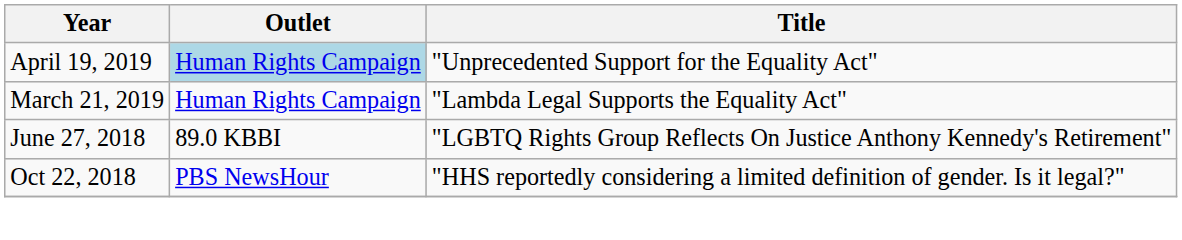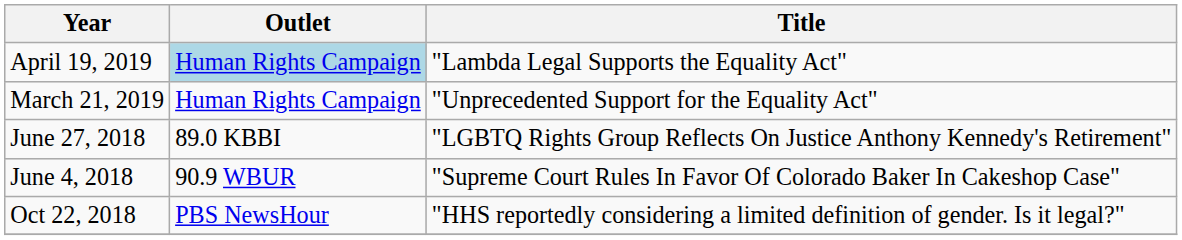 <table class="wikitable">
 <tr>
 <th>Year</th>
 <th>Outlet</th>
 <th>Title</th>
 </tr>
 <tr>
 <td>April 19, 2019</td>
 <td style="background: lightblue;"><a href='#'>Human Rights Campaign</a></td>
-<td>"Unprecedented Support for the Equality Act"</td>
+<td>"Lambda Legal Supports the Equality Act"</td>
 </tr>
 <tr>
 <td>March 21, 2019</td>
 <td><a href='#'>Human Rights Campaign</a></td>
-<td>"Lambda Legal Supports the Equality Act"</td>
+<td>"Unprecedented Support for the Equality Act"</td>
 </tr>
 <tr>
 <td>June 27, 2018</td>
 <td>89.0 KBBI</td>
 <td>"LGBTQ Rights Group Reflects On Justice Anthony Kennedy's Retirement"</td>
+</tr>
+<tr>
+<td>June 4, 2018</td>
+<td>90.9 <a href='#'>WBUR</a></td>
+<td>"Supreme Court Rules In Favor Of Colorado Baker In Cakeshop Case"</td>
 </tr>
 <tr>
 <td>Oct 22, 2018</td>
 <td><a href='#'>PBS NewsHour</a></td>
 <td>"HHS reportedly considering a limited definition of gender. Is it legal?"</td>
 </tr>
 <tr>
 </tr>
 </table>
